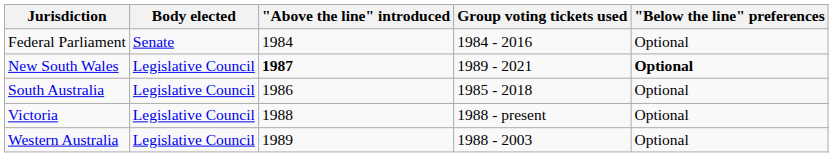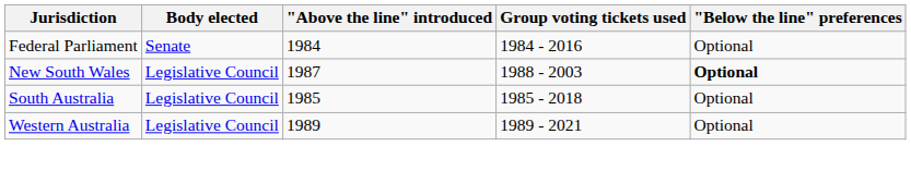 <table class="wikitable  sortable">
 <tr>
 <th>Jurisdiction</th>
 <th>Body elected</th>
 <th>"Above the line" introduced</th>
 <th>Group voting tickets used</th>
 <th>"Below the line" preferences</th>
 </tr>
 <tr>
 <td>Federal Parliament</td>
 <td><a href='#'>Senate</a></td>
 <td>1984</td>
 <td>1984 - 2016</td>
 <td>Optional</td>
 </tr>
 <tr>
 <td><a href='#'>New South Wales</a></td>
 <td><a href='#'>Legislative Council</a></td>
-<td><strong>1987</strong></td>
-<td>1989 - 2021</td>
+<td>1987</td>
+<td>1988 - 2003</td>
 <td><strong>Optional</strong></td>
 </tr>
 <tr>
 <td><a href='#'>South Australia</a></td>
 <td><a href='#'>Legislative Council</a></td>
-<td>1986</td>
+<td>1985</td>
 <td>1985 - 2018</td>
-<td>Optional</td>
-</tr>
-<tr>
-<td><a href='#'>Victoria</a></td>
-<td><a href='#'>Legislative Council</a></td>
-<td>1988</td>
-<td>1988 - present</td>
 <td>Optional</td>
 </tr>
 <tr>
 <td><a href='#'>Western Australia</a></td>
 <td><a href='#'>Legislative Council</a></td>
 <td>1989</td>
-<td>1988 - 2003</td>
+<td>1989 - 2021</td>
 <td>Optional</td>
 </tr>
 </table>
